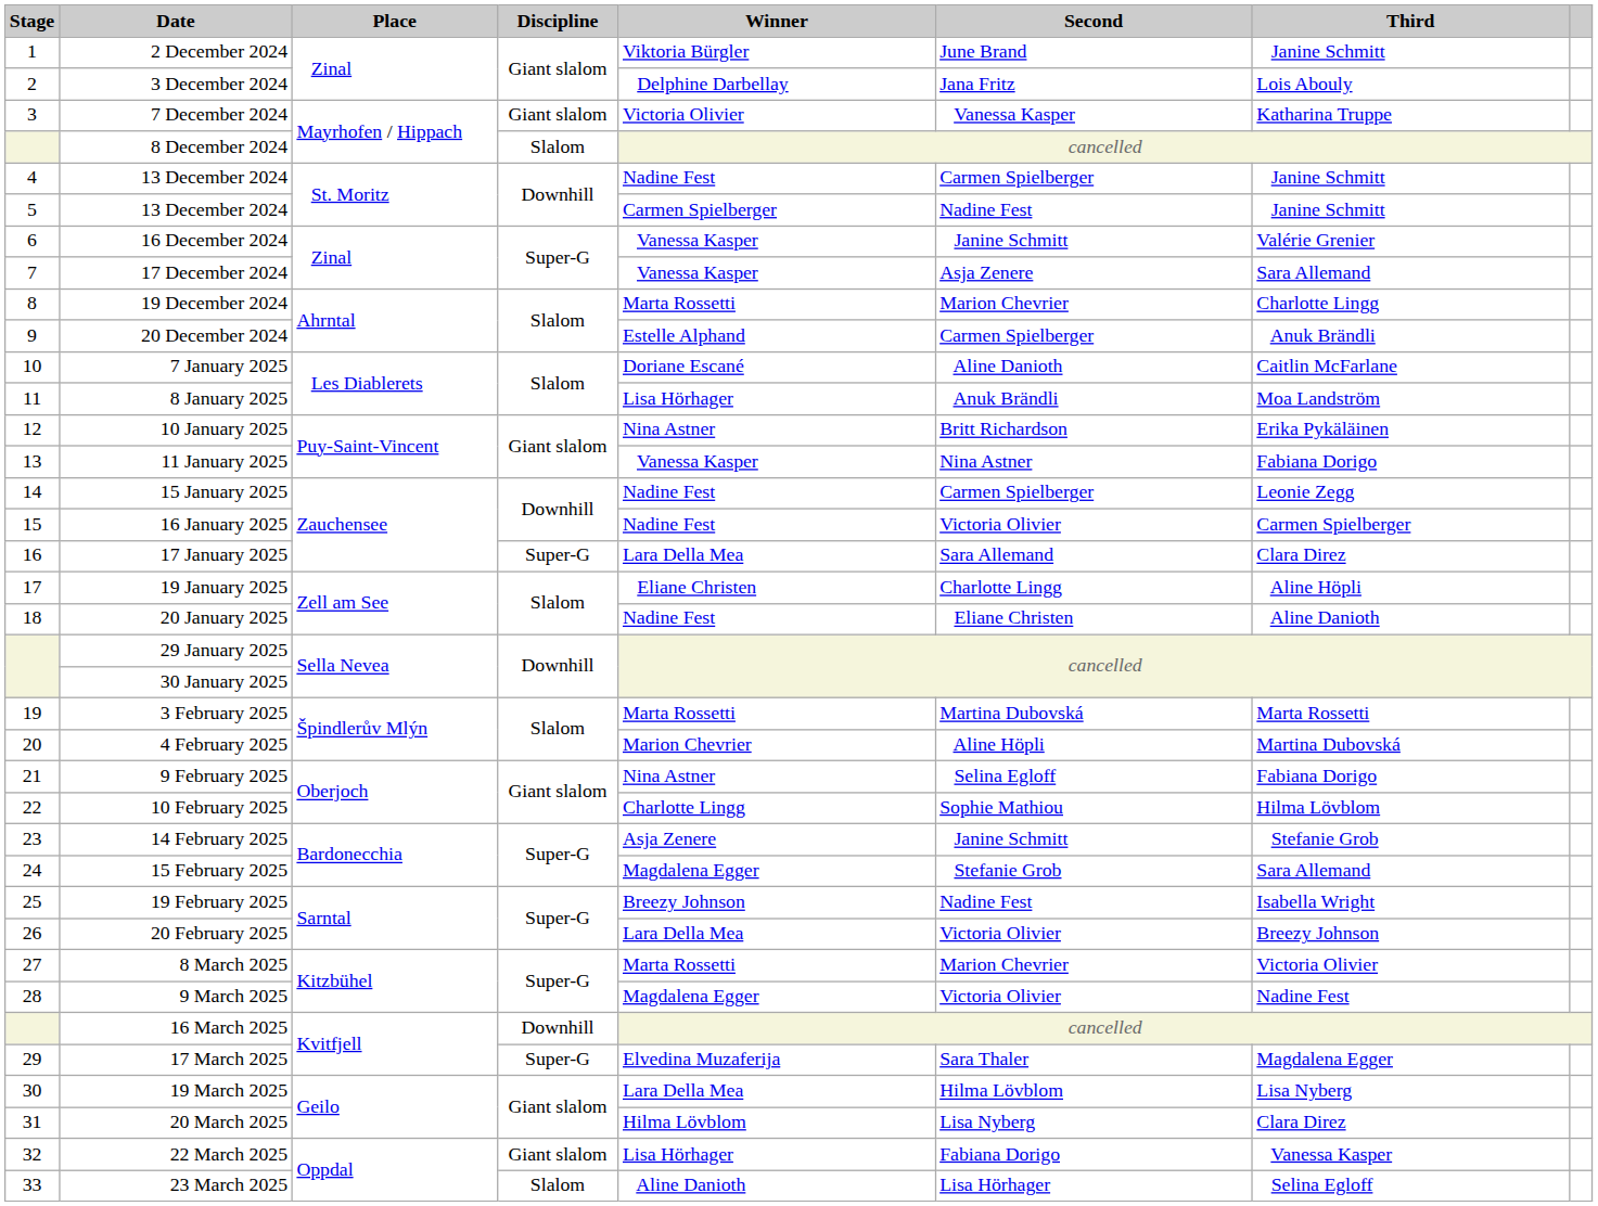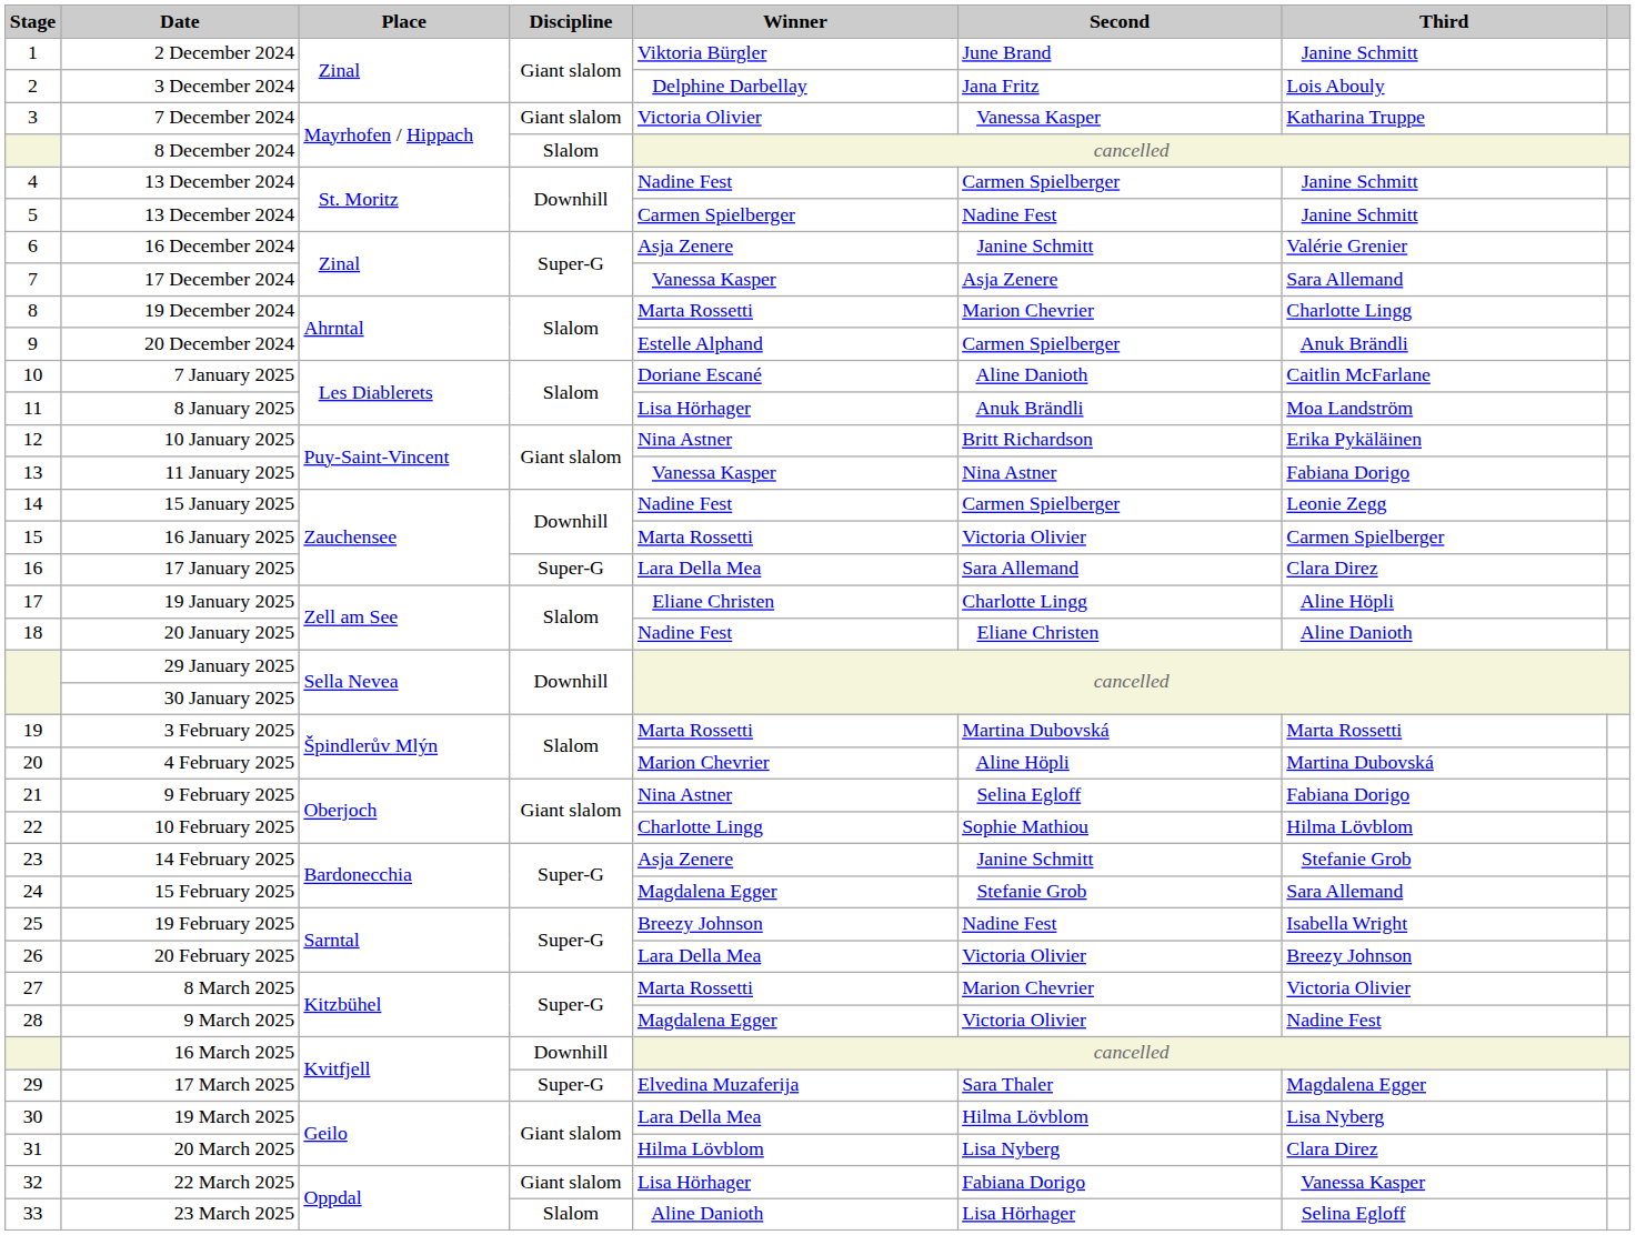 <table class="wikitable plainrowheaders" style="background:#fff; font-size:86%; line-height:16px; border:grey solid 1px; border-collapse:collapse;">
 <tr>
 <th scope="col" style="background:#ccc; width=30 px;">Stage</th>
 <th scope="col" style="background:#ccc; width:160px;">Date</th>
 <th scope="col" style="background:#ccc; width:140px;">Place</th>
 <th scope="col" style="background:#ccc; width:80px;">Discipline</th>
 <th scope="col" style="background:#ccc; width:220px;">Winner</th>
 <th scope="col" style="background:#ccc; width:220px;">Second</th>
 <th scope="col" style="background:#ccc; width:220px;">Third</th>
 <th scope="col" style="background:#ccc; width:10px;"></th>
 </tr>
 <tr>
 <td align=center>1</td>
 <td align=right>2 December 2024</td>
 <td rowspan=2>   <a href='#'>Zinal</a></td>
 <td rowspan=2 align=center>Giant slalom</td>
 <td> <a href='#'>Viktoria Bürgler</a></td>
 <td> <a href='#'>June Brand</a></td>
 <td>   <a href='#'>Janine Schmitt</a></td>
 <td></td>
 </tr>
 <tr>
 <td align=center>2</td>
 <td align=right>3 December 2024</td>
 <td>   <a href='#'>Delphine Darbellay</a></td>
 <td> <a href='#'>Jana Fritz</a></td>
 <td> <a href='#'>Lois Abouly</a></td>
 <td></td>
 </tr>
 <tr>
 <td align=center>3</td>
 <td align=right>7 December 2024</td>
 <td rowspan=2> <a href='#'>Mayrhofen</a> / <a href='#'>Hippach</a></td>
 <td align=center>Giant slalom</td>
 <td> <a href='#'>Victoria Olivier</a></td>
 <td>   <a href='#'>Vanessa Kasper</a></td>
 <td> <a href='#'>Katharina Truppe</a></td>
 <td></td>
 </tr>
 <tr>
 <td bgcolor="F5F5DC"></td>
 <td align=right>8 December 2024</td>
 <td align=center>Slalom</td>
 <td colspan=4 align=center bgcolor="F5F5DC" style=color:#696969><em>cancelled</em></td>
 </tr>
 <tr>
 <td align=center>4</td>
 <td align=right>13 December 2024</td>
 <td rowspan=2>   <a href='#'>St. Moritz</a></td>
 <td rowspan=2 align=center>Downhill</td>
 <td> <a href='#'>Nadine Fest</a></td>
 <td> <a href='#'>Carmen Spielberger</a></td>
 <td>   <a href='#'>Janine Schmitt</a></td>
 <td></td>
 </tr>
 <tr>
 <td align=center>5</td>
 <td align=right>13 December 2024</td>
 <td> <a href='#'>Carmen Spielberger</a></td>
 <td> <a href='#'>Nadine Fest</a></td>
 <td>   <a href='#'>Janine Schmitt</a></td>
 <td></td>
 </tr>
 <tr>
 <td align=center>6</td>
 <td align=right>16 December 2024</td>
 <td rowspan=2>   <a href='#'>Zinal</a></td>
 <td rowspan=2 align=center>Super-G</td>
-<td>   <a href='#'>Vanessa Kasper</a></td>
+<td> <a href='#'>Asja Zenere</a></td>
 <td>   <a href='#'>Janine Schmitt</a></td>
 <td> <a href='#'>Valérie Grenier</a></td>
 <td></td>
 </tr>
 <tr>
 <td align=center>7</td>
 <td align=right>17 December 2024</td>
 <td>   <a href='#'>Vanessa Kasper</a></td>
 <td> <a href='#'>Asja Zenere</a></td>
 <td> <a href='#'>Sara Allemand</a></td>
 <td></td>
 </tr>
 <tr>
 <td align=center>8</td>
 <td align=right>19 December 2024</td>
 <td rowspan=2> <a href='#'>Ahrntal</a></td>
 <td rowspan=2 align=center>Slalom</td>
 <td> <a href='#'>Marta Rossetti</a></td>
 <td> <a href='#'>Marion Chevrier</a></td>
 <td> <a href='#'>Charlotte Lingg</a></td>
 <td></td>
 </tr>
 <tr>
 <td align=center>9</td>
 <td align=right>20 December 2024</td>
 <td> <a href='#'>Estelle Alphand</a></td>
 <td> <a href='#'>Carmen Spielberger</a></td>
 <td>   <a href='#'>Anuk Brändli</a></td>
 <td></td>
 </tr>
 <tr>
 <td align=center>10</td>
 <td align=right>7 January 2025</td>
 <td rowspan=2>   <a href='#'>Les Diablerets</a></td>
 <td rowspan=2 align=center>Slalom</td>
 <td> <a href='#'>Doriane Escané</a></td>
 <td>   <a href='#'>Aline Danioth</a></td>
 <td> <a href='#'>Caitlin McFarlane</a></td>
 <td></td>
 </tr>
 <tr>
 <td align=center>11</td>
 <td align=right>8 January 2025</td>
 <td> <a href='#'>Lisa Hörhager</a></td>
 <td>   <a href='#'>Anuk Brändli</a></td>
 <td> <a href='#'>Moa Landström</a></td>
 <td></td>
 </tr>
 <tr>
 <td align=center>12</td>
 <td align=right>10 January 2025</td>
 <td rowspan=2> <a href='#'>Puy-Saint-Vincent</a></td>
 <td rowspan=2 align=center>Giant slalom</td>
 <td> <a href='#'>Nina Astner</a></td>
 <td> <a href='#'>Britt Richardson</a></td>
 <td> <a href='#'>Erika Pykäläinen</a></td>
 <td></td>
 </tr>
 <tr>
 <td align=center>13</td>
 <td align=right>11 January 2025</td>
 <td>   <a href='#'>Vanessa Kasper</a></td>
 <td> <a href='#'>Nina Astner</a></td>
 <td> <a href='#'>Fabiana Dorigo</a></td>
 <td></td>
 </tr>
 <tr>
 <td align=center>14</td>
 <td align=right>15 January 2025</td>
 <td rowspan=3> <a href='#'>Zauchensee</a></td>
 <td rowspan=2 align=center>Downhill</td>
 <td> <a href='#'>Nadine Fest</a></td>
 <td> <a href='#'>Carmen Spielberger</a></td>
 <td> <a href='#'>Leonie Zegg</a></td>
 <td></td>
 </tr>
 <tr>
 <td align=center>15</td>
 <td align=right>16 January 2025</td>
-<td> <a href='#'>Nadine Fest</a></td>
+<td> <a href='#'>Marta Rossetti</a></td>
 <td> <a href='#'>Victoria Olivier</a></td>
 <td> <a href='#'>Carmen Spielberger</a></td>
 <td></td>
 </tr>
 <tr>
 <td align=center>16</td>
 <td align=right>17 January 2025</td>
 <td align=center>Super-G</td>
 <td> <a href='#'>Lara Della Mea</a></td>
 <td> <a href='#'>Sara Allemand</a></td>
 <td> <a href='#'>Clara Direz</a></td>
 <td></td>
 </tr>
 <tr>
 <td align=center>17</td>
 <td align=right>19 January 2025</td>
 <td rowspan=2> <a href='#'>Zell am See</a></td>
 <td rowspan=2 align=center>Slalom</td>
 <td>   <a href='#'>Eliane Christen</a></td>
 <td> <a href='#'>Charlotte Lingg</a></td>
 <td>   <a href='#'>Aline Höpli</a></td>
 <td></td>
 </tr>
 <tr>
 <td align=center>18</td>
 <td align=right>20 January 2025</td>
 <td> <a href='#'>Nadine Fest</a></td>
 <td>   <a href='#'>Eliane Christen</a></td>
 <td>   <a href='#'>Aline Danioth</a></td>
 <td></td>
 </tr>
 <tr>
 <td rowspan=2 bgcolor="F5F5DC"></td>
 <td align=right>29 January 2025</td>
 <td rowspan=2> <a href='#'>Sella Nevea</a></td>
 <td rowspan=2 align=center>Downhill</td>
 <td rowspan=2 colspan=4 align=center bgcolor="F5F5DC" style=color:#696969><em>cancelled</em></td>
 </tr>
 <tr>
 <td align=right>30 January 2025</td>
 </tr>
 <tr>
 <td align=center>19</td>
 <td align=right>3 February 2025</td>
 <td rowspan=2> <a href='#'>Špindlerův Mlýn</a></td>
 <td rowspan=2 align=center>Slalom</td>
 <td> <a href='#'>Marta Rossetti</a></td>
 <td> <a href='#'>Martina Dubovská</a></td>
 <td> <a href='#'>Marta Rossetti</a></td>
 <td></td>
 </tr>
 <tr>
 <td align=center>20</td>
 <td align=right>4 February 2025</td>
 <td> <a href='#'>Marion Chevrier</a></td>
 <td>   <a href='#'>Aline Höpli</a></td>
 <td> <a href='#'>Martina Dubovská</a></td>
 <td></td>
 </tr>
 <tr>
 <td align=center>21</td>
 <td align=right>9 February 2025</td>
 <td rowspan=2> <a href='#'>Oberjoch</a></td>
 <td rowspan=2 align=center>Giant slalom</td>
 <td> <a href='#'>Nina Astner</a></td>
 <td>   <a href='#'>Selina Egloff</a></td>
 <td> <a href='#'>Fabiana Dorigo</a></td>
 <td></td>
 </tr>
 <tr>
 <td align=center>22</td>
 <td align=right>10 February 2025</td>
 <td> <a href='#'>Charlotte Lingg</a></td>
 <td> <a href='#'>Sophie Mathiou</a></td>
 <td> <a href='#'>Hilma Lövblom</a></td>
 <td></td>
 </tr>
 <tr>
 <td align=center>23</td>
 <td align=right>14 February 2025</td>
 <td rowspan=2> <a href='#'>Bardonecchia</a></td>
 <td rowspan=2 align=center>Super-G</td>
 <td> <a href='#'>Asja Zenere</a></td>
 <td>   <a href='#'>Janine Schmitt</a></td>
 <td>   <a href='#'>Stefanie Grob</a></td>
 <td></td>
 </tr>
 <tr>
 <td align=center>24</td>
 <td align=right>15 February 2025</td>
 <td> <a href='#'>Magdalena Egger</a></td>
 <td>   <a href='#'>Stefanie Grob</a></td>
 <td> <a href='#'>Sara Allemand</a></td>
 <td></td>
 </tr>
 <tr>
 <td align=center>25</td>
 <td align=right>19 February 2025</td>
 <td rowspan=2> <a href='#'>Sarntal</a></td>
 <td rowspan=2 align=center>Super-G</td>
 <td> <a href='#'>Breezy Johnson</a></td>
 <td> <a href='#'>Nadine Fest</a></td>
 <td> <a href='#'>Isabella Wright</a></td>
 <td></td>
 </tr>
 <tr>
 <td align=center>26</td>
 <td align=right>20 February 2025</td>
 <td> <a href='#'>Lara Della Mea</a></td>
 <td> <a href='#'>Victoria Olivier</a></td>
 <td> <a href='#'>Breezy Johnson</a></td>
 <td></td>
 </tr>
 <tr>
 <td align=center>27</td>
 <td align=right>8 March 2025</td>
 <td rowspan=2> <a href='#'>Kitzbühel</a></td>
 <td rowspan=2 align=center>Super-G</td>
 <td> <a href='#'>Marta Rossetti</a></td>
 <td> <a href='#'>Marion Chevrier</a></td>
 <td> <a href='#'>Victoria Olivier</a></td>
 <td></td>
 </tr>
 <tr>
 <td align=center>28</td>
 <td align=right>9 March 2025</td>
 <td> <a href='#'>Magdalena Egger</a></td>
 <td> <a href='#'>Victoria Olivier</a></td>
 <td> <a href='#'>Nadine Fest</a></td>
 <td></td>
 </tr>
 <tr>
 <td bgcolor="F5F5DC"></td>
 <td align=right>16 March 2025</td>
 <td rowspan=2> <a href='#'>Kvitfjell</a></td>
 <td align=center>Downhill</td>
 <td colspan=4 align=center bgcolor="F5F5DC" style=color:#696969><em>cancelled</em></td>
 </tr>
 <tr>
 <td align=center>29</td>
 <td align=right>17 March 2025</td>
 <td align=center>Super-G</td>
 <td> <a href='#'>Elvedina Muzaferija</a></td>
 <td> <a href='#'>Sara Thaler</a></td>
 <td> <a href='#'>Magdalena Egger</a></td>
 <td></td>
 </tr>
 <tr>
 <td align=center>30</td>
 <td align=right>19 March 2025</td>
 <td rowspan=2> <a href='#'>Geilo</a></td>
 <td rowspan=2 align=center>Giant slalom</td>
 <td> <a href='#'>Lara Della Mea</a></td>
 <td> <a href='#'>Hilma Lövblom</a></td>
 <td> <a href='#'>Lisa Nyberg</a></td>
 <td></td>
 </tr>
 <tr>
 <td align=center>31</td>
 <td align=right>20 March 2025</td>
 <td> <a href='#'>Hilma Lövblom</a></td>
 <td> <a href='#'>Lisa Nyberg</a></td>
 <td> <a href='#'>Clara Direz</a></td>
 <td></td>
 </tr>
 <tr>
 <td align=center>32</td>
 <td align=right>22 March 2025</td>
 <td rowspan=2> <a href='#'>Oppdal</a></td>
 <td align=center>Giant slalom</td>
 <td> <a href='#'>Lisa Hörhager</a></td>
 <td> <a href='#'>Fabiana Dorigo</a></td>
 <td>   <a href='#'>Vanessa Kasper</a></td>
 <td></td>
 </tr>
 <tr>
 <td align=center>33</td>
 <td align=right>23 March 2025</td>
 <td align=center>Slalom</td>
 <td>   <a href='#'>Aline Danioth</a></td>
 <td> <a href='#'>Lisa Hörhager</a></td>
 <td>   <a href='#'>Selina Egloff</a></td>
 <td></td>
 </tr>
 </table>
